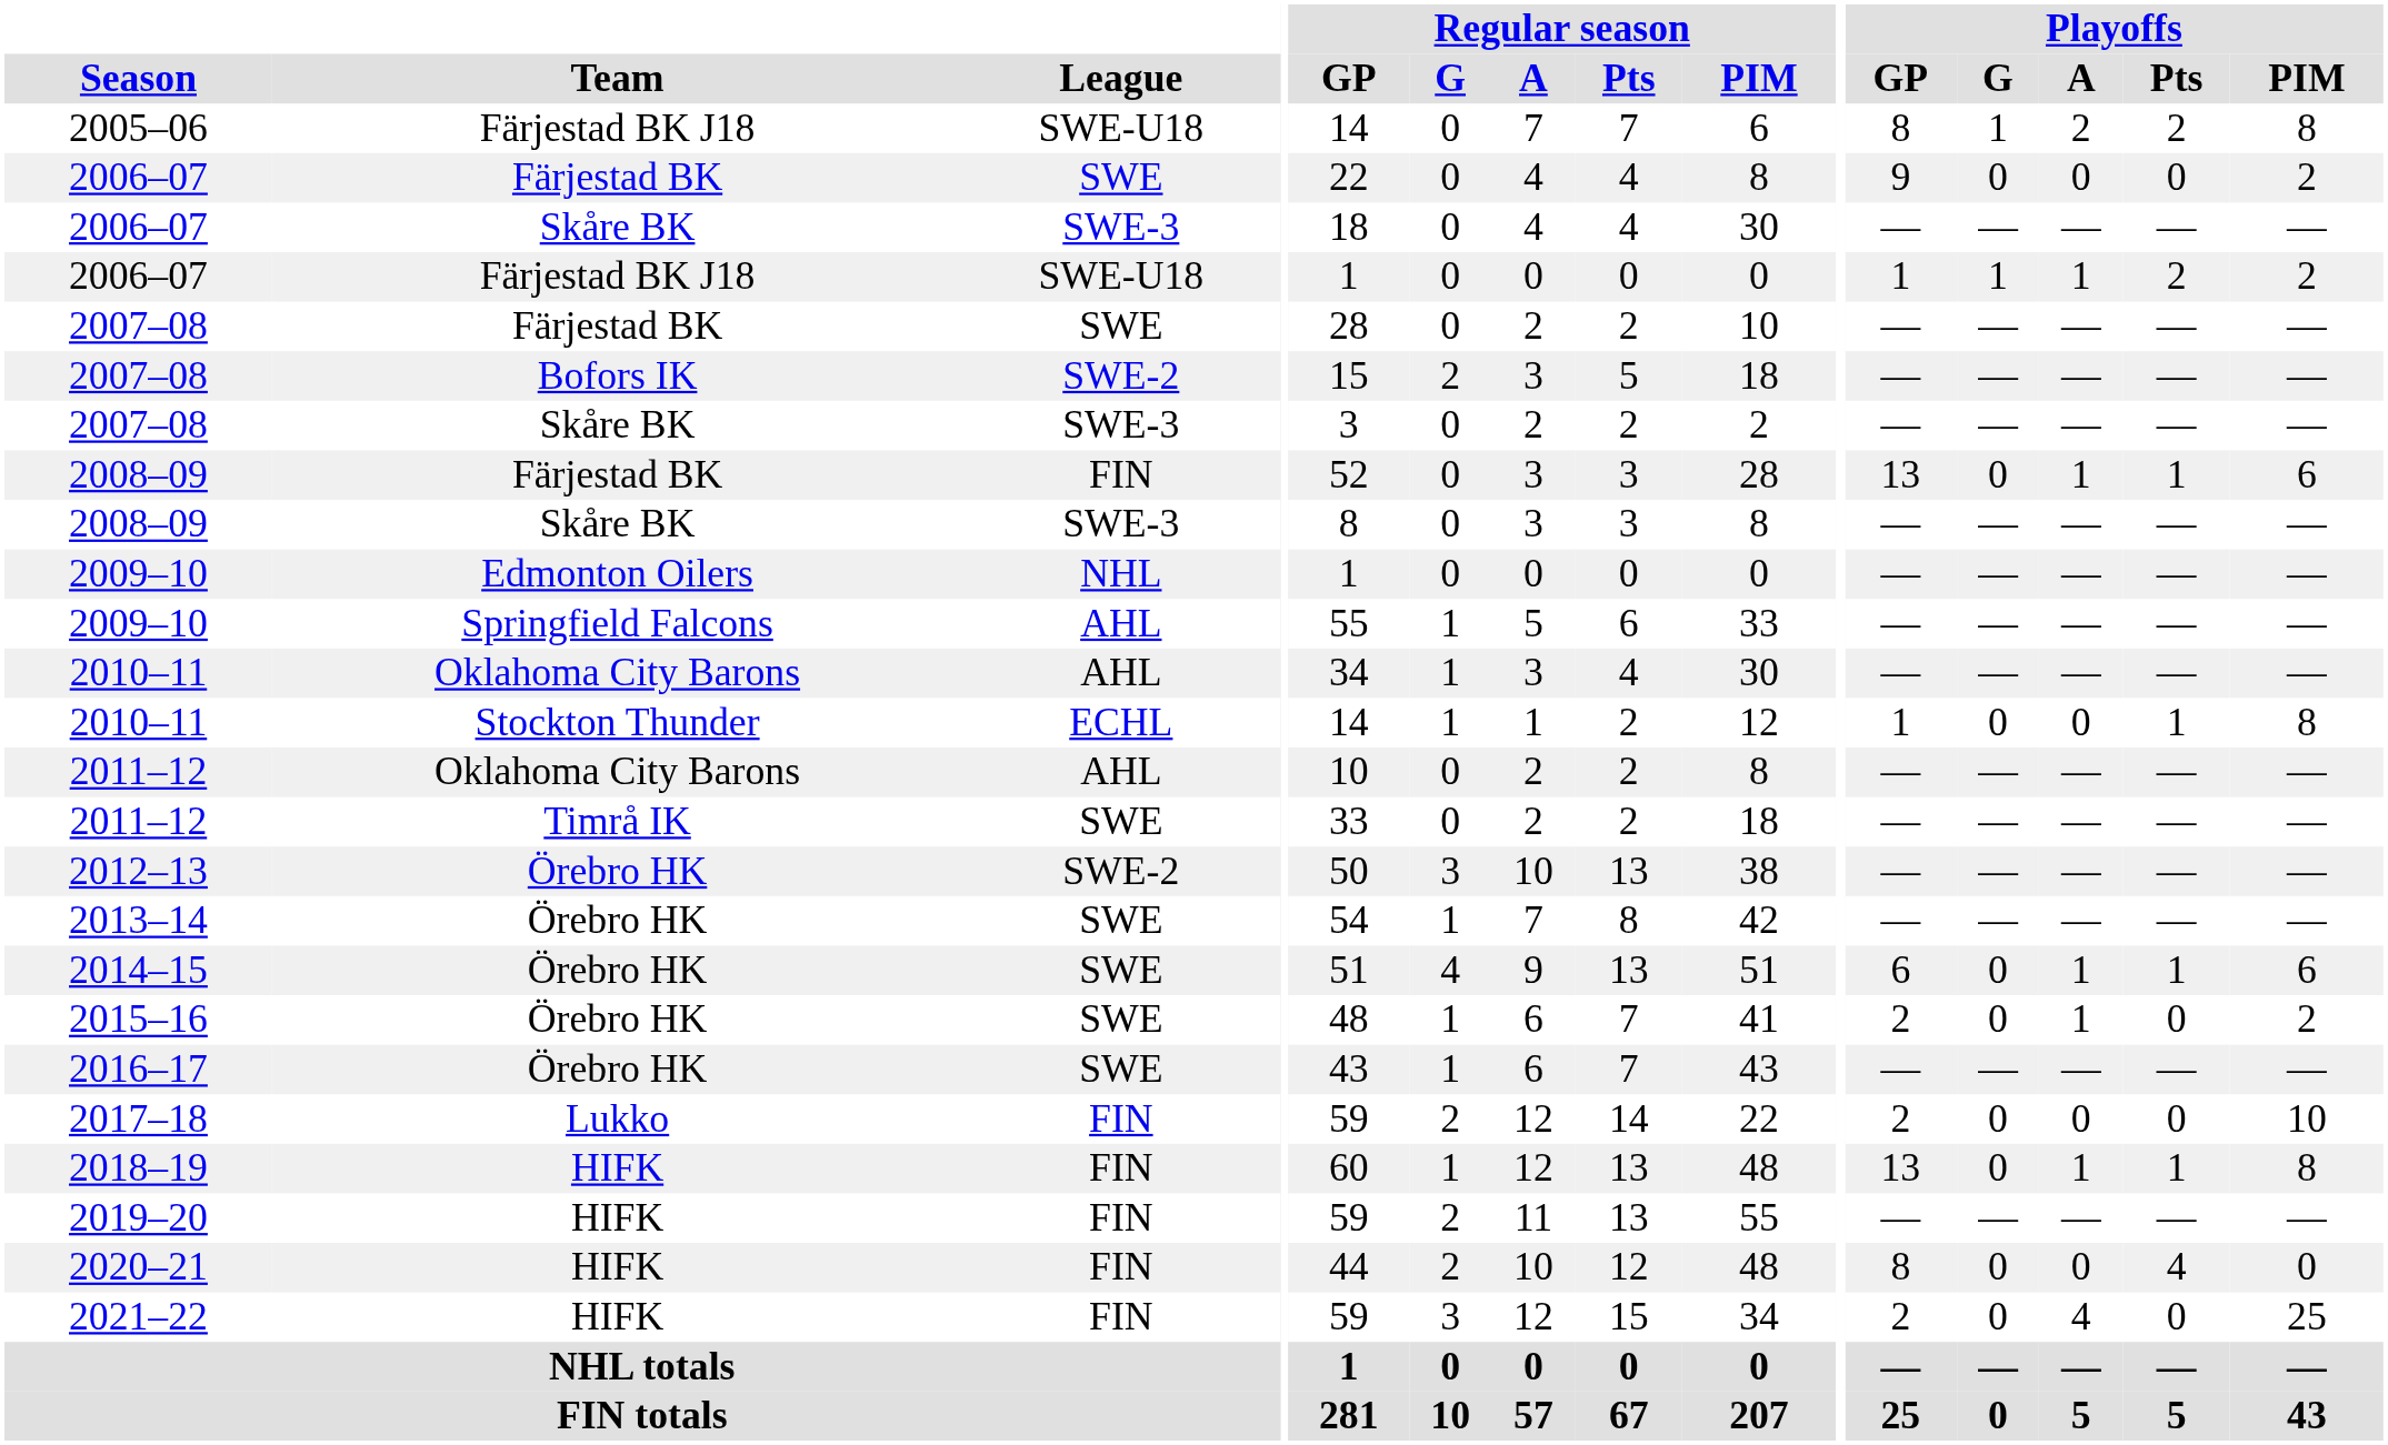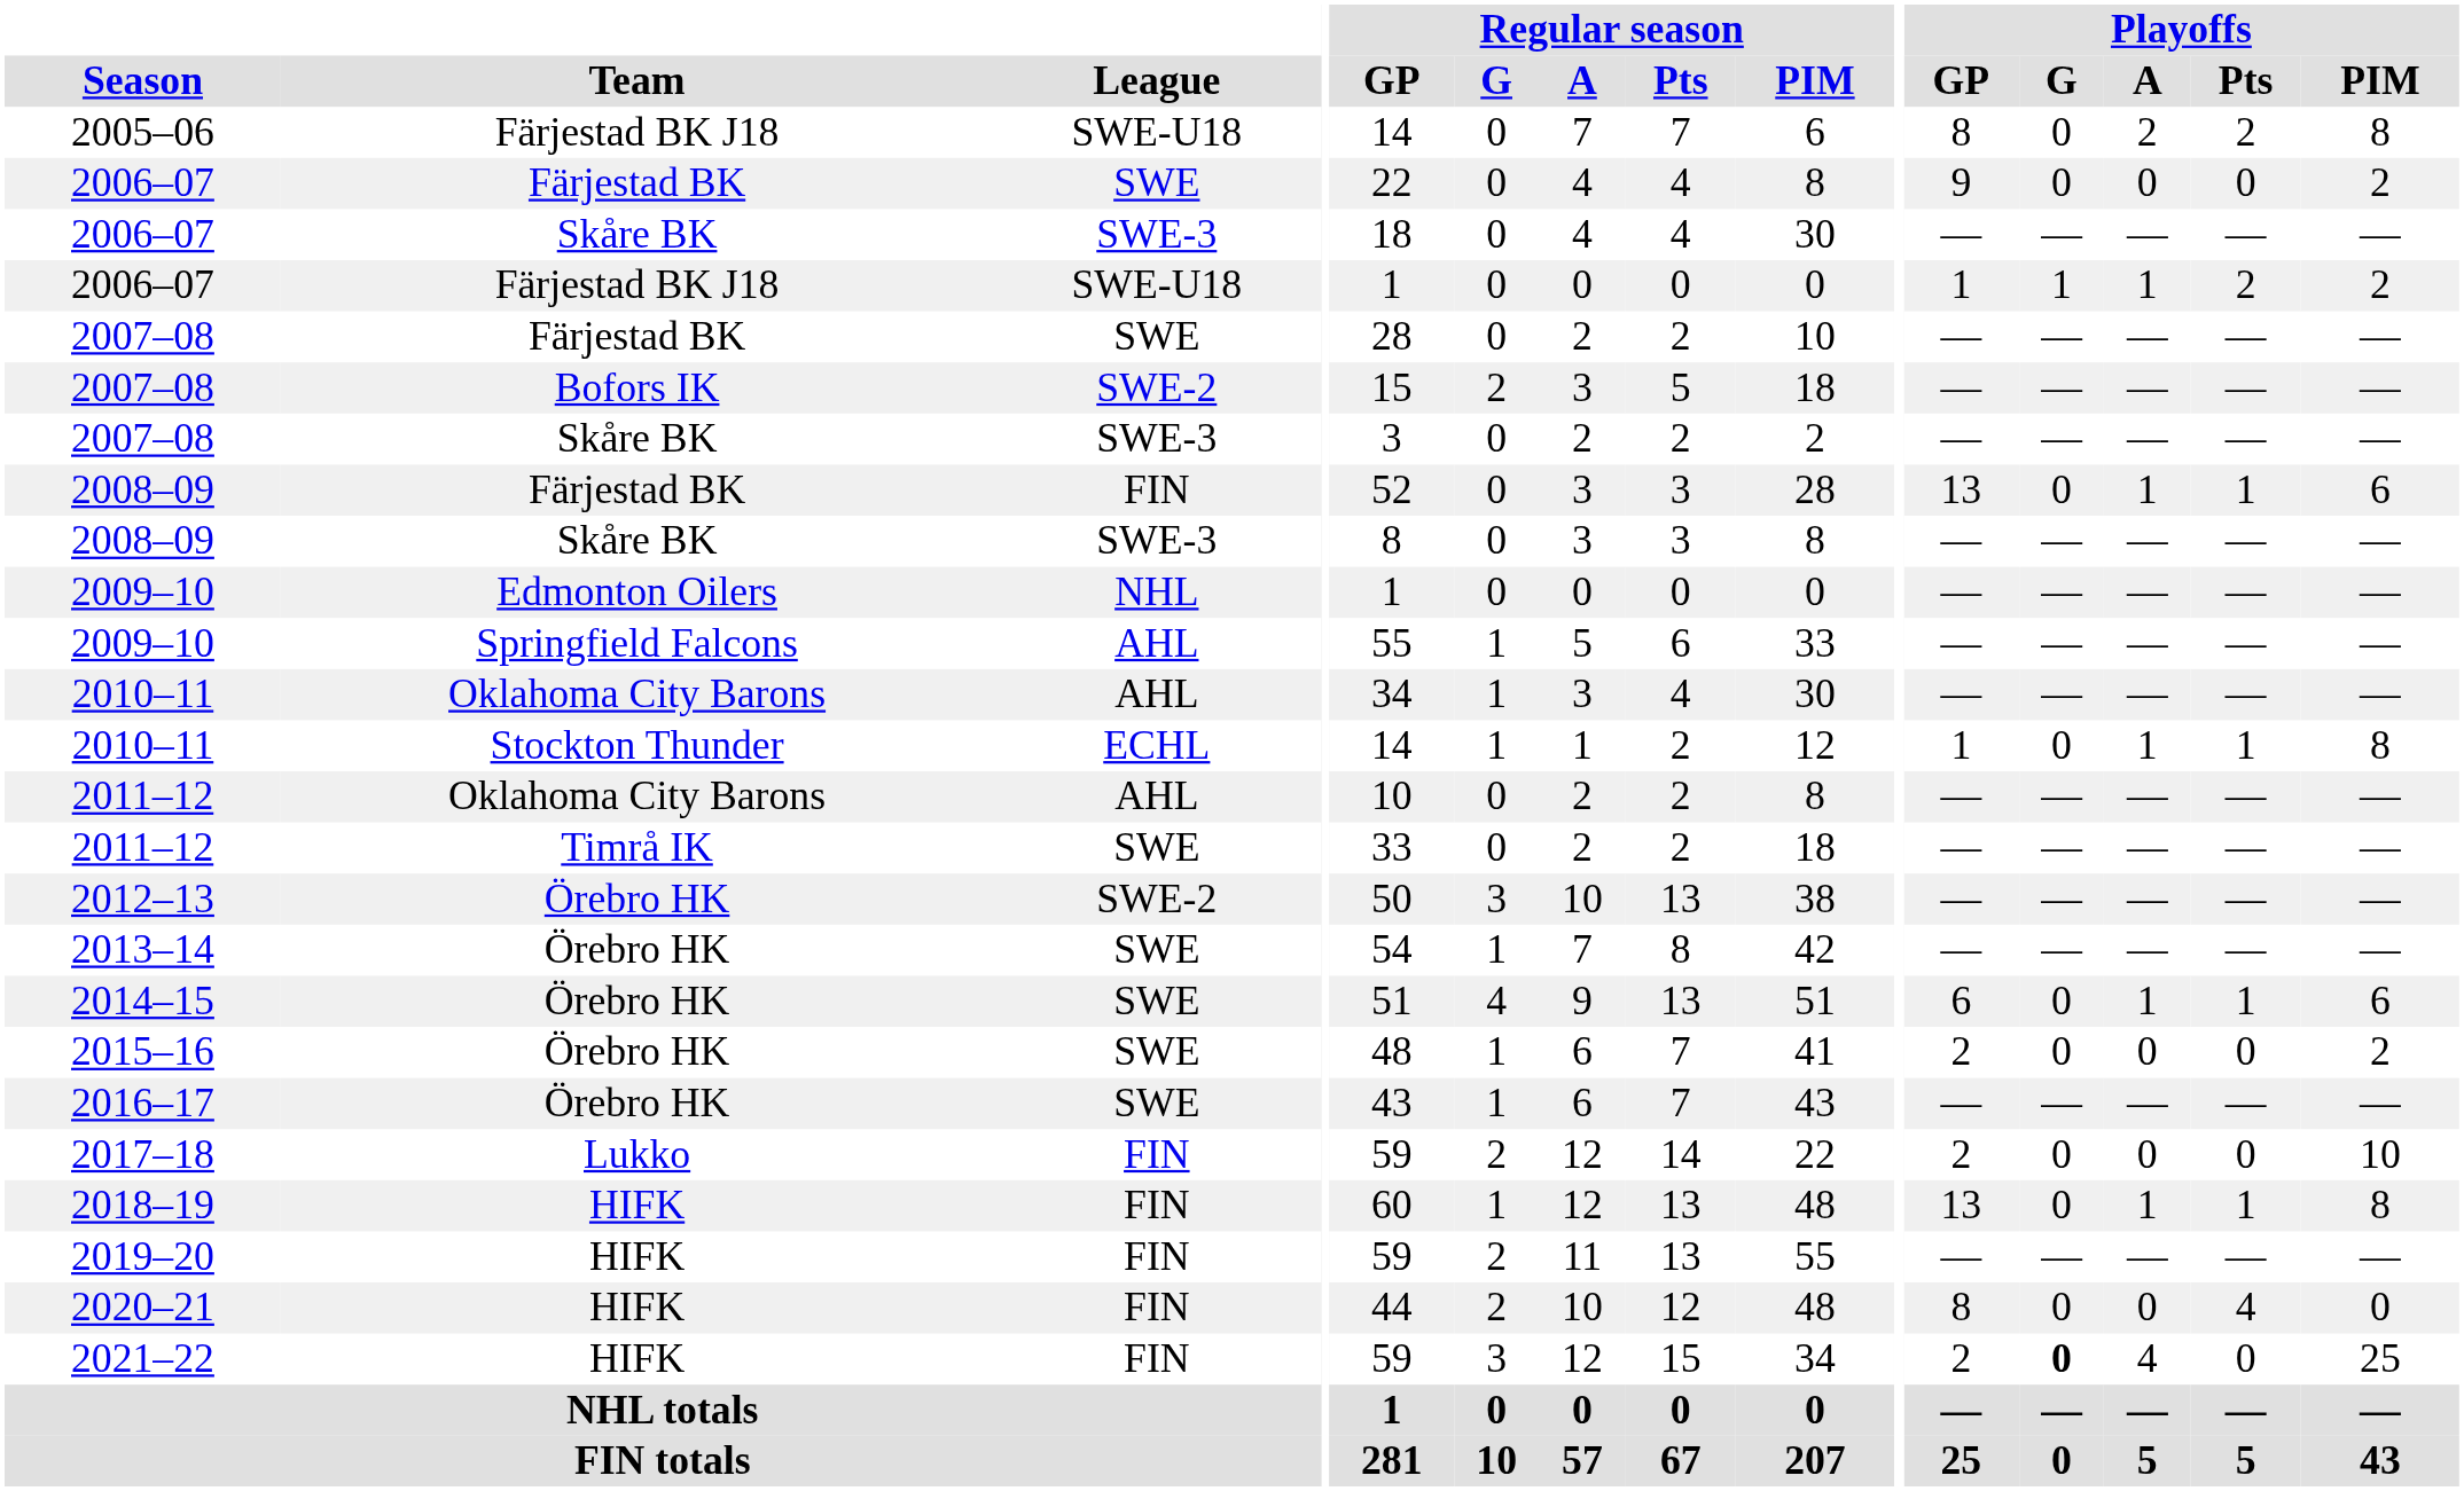 <table border="0" cellpadding="1" cellspacing="0" style="text-align:center; width:60em">
 <tr bgcolor="#e0e0e0">
 <th colspan="3" bgcolor="#ffffff"></th>
 <th rowspan="100" bgcolor="#ffffff"></th>
 <th colspan="5"><a href='#'>Regular season</a></th>
 <th rowspan="100" bgcolor="#ffffff"></th>
 <th colspan="5"><a href='#'>Playoffs</a></th>
 </tr>
 <tr bgcolor="#e0e0e0">
 <th><a href='#'>Season</a></th>
 <th>Team</th>
 <th>League</th>
 <th>GP</th>
 <th><a href='#'>G</a></th>
 <th><a href='#'>A</a></th>
 <th><a href='#'>Pts</a></th>
 <th><a href='#'>PIM</a></th>
 <th>GP</th>
 <th>G</th>
 <th>A</th>
 <th>Pts</th>
 <th>PIM</th>
 </tr>
 <tr>
 <td>2005–06</td>
 <td>Färjestad BK J18</td>
 <td>SWE-U18</td>
 <td>14</td>
 <td>0</td>
 <td>7</td>
 <td>7</td>
 <td>6</td>
 <td>8</td>
-<td>1</td>
+<td>0</td>
 <td>2</td>
 <td>2</td>
 <td>8</td>
 </tr>
 <tr bgcolor="#f0f0f0">
 <td><a href='#'>2006–07</a></td>
 <td><a href='#'>Färjestad BK</a></td>
 <td><a href='#'>SWE</a></td>
 <td>22</td>
 <td>0</td>
 <td>4</td>
 <td>4</td>
 <td>8</td>
 <td>9</td>
 <td>0</td>
 <td>0</td>
 <td>0</td>
 <td>2</td>
 </tr>
 <tr>
 <td><a href='#'>2006–07</a></td>
 <td><a href='#'>Skåre BK</a></td>
 <td><a href='#'>SWE-3</a></td>
 <td>18</td>
 <td>0</td>
 <td>4</td>
 <td>4</td>
 <td>30</td>
 <td>—</td>
 <td>—</td>
 <td>—</td>
 <td>—</td>
 <td>—</td>
 </tr>
 <tr bgcolor="#f0f0f0">
 <td>2006–07</td>
 <td>Färjestad BK J18</td>
 <td>SWE-U18</td>
 <td>1</td>
 <td>0</td>
 <td>0</td>
 <td>0</td>
 <td>0</td>
 <td>1</td>
 <td>1</td>
 <td>1</td>
 <td>2</td>
 <td>2</td>
 </tr>
 <tr>
 <td><a href='#'>2007–08</a></td>
 <td>Färjestad BK</td>
 <td>SWE</td>
 <td>28</td>
 <td>0</td>
 <td>2</td>
 <td>2</td>
 <td>10</td>
 <td>—</td>
 <td>—</td>
 <td>—</td>
 <td>—</td>
 <td>—</td>
 </tr>
 <tr bgcolor="#f0f0f0">
 <td><a href='#'>2007–08</a></td>
 <td><a href='#'>Bofors IK</a></td>
 <td><a href='#'>SWE-2</a></td>
 <td>15</td>
 <td>2</td>
 <td>3</td>
 <td>5</td>
 <td>18</td>
 <td>—</td>
 <td>—</td>
 <td>—</td>
 <td>—</td>
 <td>—</td>
 </tr>
 <tr>
 <td><a href='#'>2007–08</a></td>
 <td>Skåre BK</td>
 <td>SWE-3</td>
 <td>3</td>
 <td>0</td>
 <td>2</td>
 <td>2</td>
 <td>2</td>
 <td>—</td>
 <td>—</td>
 <td>—</td>
 <td>—</td>
 <td>—</td>
 </tr>
 <tr bgcolor="#f0f0f0">
 <td><a href='#'>2008–09</a></td>
 <td>Färjestad BK</td>
 <td>FIN</td>
 <td>52</td>
 <td>0</td>
 <td>3</td>
 <td>3</td>
 <td>28</td>
 <td>13</td>
 <td>0</td>
 <td>1</td>
 <td>1</td>
 <td>6</td>
 </tr>
 <tr>
 <td><a href='#'>2008–09</a></td>
 <td>Skåre BK</td>
 <td>SWE-3</td>
 <td>8</td>
 <td>0</td>
 <td>3</td>
 <td>3</td>
 <td>8</td>
 <td>—</td>
 <td>—</td>
 <td>—</td>
 <td>—</td>
 <td>—</td>
 </tr>
 <tr bgcolor="#f0f0f0">
 <td><a href='#'>2009–10</a></td>
 <td><a href='#'>Edmonton Oilers</a></td>
 <td><a href='#'>NHL</a></td>
 <td>1</td>
 <td>0</td>
 <td>0</td>
 <td>0</td>
 <td>0</td>
 <td>—</td>
 <td>—</td>
 <td>—</td>
 <td>—</td>
 <td>—</td>
 </tr>
 <tr>
 <td><a href='#'>2009–10</a></td>
 <td><a href='#'>Springfield Falcons</a></td>
 <td><a href='#'>AHL</a></td>
 <td>55</td>
 <td>1</td>
 <td>5</td>
 <td>6</td>
 <td>33</td>
 <td>—</td>
 <td>—</td>
 <td>—</td>
 <td>—</td>
 <td>—</td>
 </tr>
 <tr bgcolor="#f0f0f0">
 <td><a href='#'>2010–11</a></td>
 <td><a href='#'>Oklahoma City Barons</a></td>
 <td>AHL</td>
 <td>34</td>
 <td>1</td>
 <td>3</td>
 <td>4</td>
 <td>30</td>
 <td>—</td>
 <td>—</td>
 <td>—</td>
 <td>—</td>
 <td>—</td>
 </tr>
 <tr>
 <td><a href='#'>2010–11</a></td>
 <td><a href='#'>Stockton Thunder</a></td>
 <td><a href='#'>ECHL</a></td>
 <td>14</td>
 <td>1</td>
 <td>1</td>
 <td>2</td>
 <td>12</td>
 <td>1</td>
 <td>0</td>
-<td>0</td>
+<td>1</td>
 <td>1</td>
 <td>8</td>
 </tr>
 <tr bgcolor="#f0f0f0">
 <td><a href='#'>2011–12</a></td>
 <td>Oklahoma City Barons</td>
 <td>AHL</td>
 <td>10</td>
 <td>0</td>
 <td>2</td>
 <td>2</td>
 <td>8</td>
 <td>—</td>
 <td>—</td>
 <td>—</td>
 <td>—</td>
 <td>—</td>
 </tr>
 <tr>
 <td><a href='#'>2011–12</a></td>
 <td><a href='#'>Timrå IK</a></td>
 <td>SWE</td>
 <td>33</td>
 <td>0</td>
 <td>2</td>
 <td>2</td>
 <td>18</td>
 <td>—</td>
 <td>—</td>
 <td>—</td>
 <td>—</td>
 <td>—</td>
 </tr>
 <tr bgcolor="#f0f0f0">
 <td><a href='#'>2012–13</a></td>
 <td><a href='#'>Örebro HK</a></td>
 <td>SWE-2</td>
 <td>50</td>
 <td>3</td>
 <td>10</td>
 <td>13</td>
 <td>38</td>
 <td>—</td>
 <td>—</td>
 <td>—</td>
 <td>—</td>
 <td>—</td>
 </tr>
 <tr>
 <td><a href='#'>2013–14</a></td>
 <td>Örebro HK</td>
 <td>SWE</td>
 <td>54</td>
 <td>1</td>
 <td>7</td>
 <td>8</td>
 <td>42</td>
 <td>—</td>
 <td>—</td>
 <td>—</td>
 <td>—</td>
 <td>—</td>
 </tr>
 <tr bgcolor="#f0f0f0">
 <td><a href='#'>2014–15</a></td>
 <td>Örebro HK</td>
 <td>SWE</td>
 <td>51</td>
 <td>4</td>
 <td>9</td>
 <td>13</td>
 <td>51</td>
 <td>6</td>
 <td>0</td>
 <td>1</td>
 <td>1</td>
 <td>6</td>
 </tr>
 <tr>
 <td><a href='#'>2015–16</a></td>
 <td>Örebro HK</td>
 <td>SWE</td>
 <td>48</td>
 <td>1</td>
 <td>6</td>
 <td>7</td>
 <td>41</td>
 <td>2</td>
 <td>0</td>
-<td>1</td>
+<td>0</td>
 <td>0</td>
 <td>2</td>
 </tr>
 <tr bgcolor="#f0f0f0">
 <td><a href='#'>2016–17</a></td>
 <td>Örebro HK</td>
 <td>SWE</td>
 <td>43</td>
 <td>1</td>
 <td>6</td>
 <td>7</td>
 <td>43</td>
 <td>—</td>
 <td>—</td>
 <td>—</td>
 <td>—</td>
 <td>—</td>
 </tr>
 <tr>
 <td><a href='#'>2017–18</a></td>
 <td><a href='#'>Lukko</a></td>
 <td><a href='#'>FIN</a></td>
 <td>59</td>
 <td>2</td>
 <td>12</td>
 <td>14</td>
 <td>22</td>
 <td>2</td>
 <td>0</td>
 <td>0</td>
 <td>0</td>
 <td>10</td>
 </tr>
 <tr bgcolor="#f0f0f0">
 <td><a href='#'>2018–19</a></td>
 <td><a href='#'>HIFK</a></td>
 <td>FIN</td>
 <td>60</td>
 <td>1</td>
 <td>12</td>
 <td>13</td>
 <td>48</td>
 <td>13</td>
 <td>0</td>
 <td>1</td>
 <td>1</td>
 <td>8</td>
 </tr>
 <tr>
 <td><a href='#'>2019–20</a></td>
 <td>HIFK</td>
 <td>FIN</td>
 <td>59</td>
 <td>2</td>
 <td>11</td>
 <td>13</td>
 <td>55</td>
 <td>—</td>
 <td>—</td>
 <td>—</td>
 <td>—</td>
 <td>—</td>
 </tr>
 <tr bgcolor="#f0f0f0">
 <td><a href='#'>2020–21</a></td>
 <td>HIFK</td>
 <td>FIN</td>
 <td>44</td>
 <td>2</td>
 <td>10</td>
 <td>12</td>
 <td>48</td>
 <td>8</td>
 <td>0</td>
 <td>0</td>
 <td>4</td>
 <td>0</td>
 </tr>
 <tr>
 <td><a href='#'>2021–22</a></td>
 <td>HIFK</td>
 <td>FIN</td>
 <td>59</td>
 <td>3</td>
 <td>12</td>
 <td>15</td>
 <td>34</td>
 <td>2</td>
-<td>0</td>
+<td><strong>0</strong></td>
 <td>4</td>
 <td>0</td>
 <td>25</td>
 </tr>
 <tr bgcolor="#e0e0e0">
 <th colspan="3">NHL totals</th>
 <th>1</th>
 <th>0</th>
 <th>0</th>
 <th>0</th>
 <th>0</th>
 <th>—</th>
 <th>—</th>
 <th>—</th>
 <th>—</th>
 <th>—</th>
 </tr>
 <tr bgcolor="#e0e0e0">
 <th colspan="3">FIN totals</th>
 <th>281</th>
 <th>10</th>
 <th>57</th>
 <th>67</th>
 <th>207</th>
 <th>25</th>
 <th>0</th>
 <th>5</th>
 <th>5</th>
 <th>43</th>
 </tr>
 </table>
